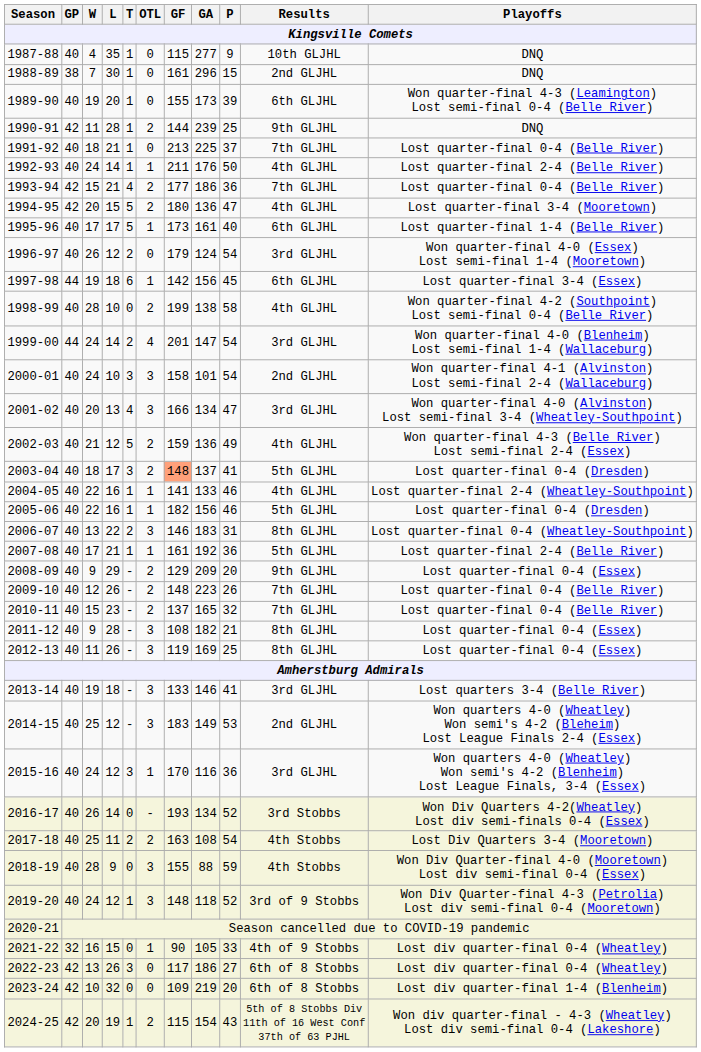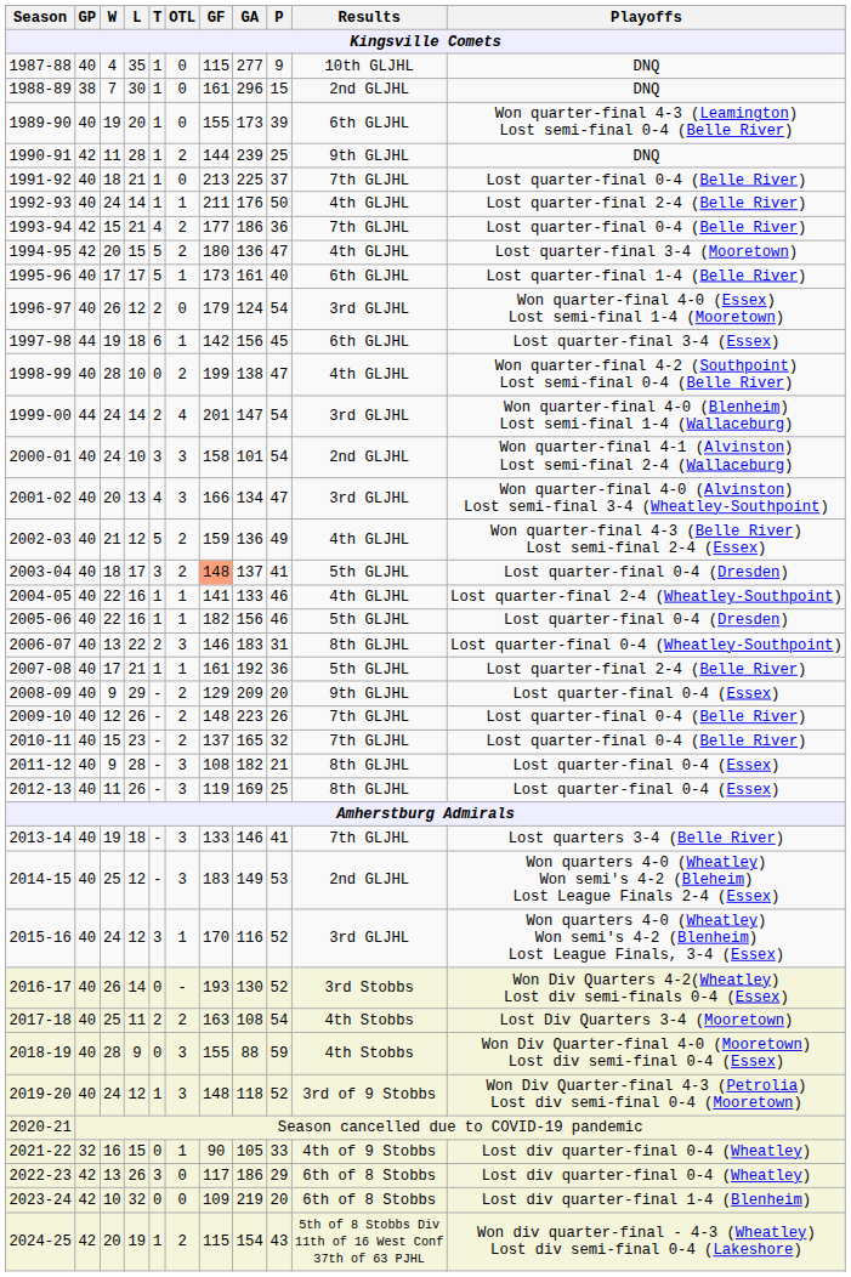 <table class="wikitable">
 <tr>
 <th>Season</th>
 <th>GP</th>
 <th>W</th>
 <th>L</th>
 <th>T</th>
 <th>OTL</th>
 <th>GF</th>
 <th>GA</th>
 <th>P</th>
 <th>Results</th>
 <th>Playoffs</th>
 </tr>
 <tr align="center" bgcolor="#eeeeff">
 <td colspan="11"><strong><em>Kingsville Comets</em></strong></td>
 </tr>
 <tr align="center">
 <td>1987-88</td>
 <td>40</td>
 <td>4</td>
 <td>35</td>
 <td>1</td>
 <td>0</td>
 <td>115</td>
 <td>277</td>
 <td>9</td>
 <td>10th GLJHL</td>
 <td>DNQ</td>
 </tr>
 <tr align="center">
 <td>1988-89</td>
 <td>38</td>
 <td>7</td>
 <td>30</td>
 <td>1</td>
 <td>0</td>
 <td>161</td>
 <td>296</td>
 <td>15</td>
 <td>2nd GLJHL</td>
 <td>DNQ</td>
 </tr>
 <tr align="center">
 <td>1989-90</td>
 <td>40</td>
 <td>19</td>
 <td>20</td>
 <td>1</td>
 <td>0</td>
 <td>155</td>
 <td>173</td>
 <td>39</td>
 <td>6th GLJHL</td>
 <td>Won quarter-final 4-3 (<a href='#'>Leamington</a>)<br>Lost semi-final 0-4 (<a href='#'>Belle River</a>)</td>
 </tr>
 <tr align="center">
 <td>1990-91</td>
 <td>42</td>
 <td>11</td>
 <td>28</td>
 <td>1</td>
 <td>2</td>
 <td>144</td>
 <td>239</td>
 <td>25</td>
 <td>9th GLJHL</td>
 <td>DNQ</td>
 </tr>
 <tr align="center">
 <td>1991-92</td>
 <td>40</td>
 <td>18</td>
 <td>21</td>
 <td>1</td>
 <td>0</td>
 <td>213</td>
 <td>225</td>
 <td>37</td>
 <td>7th GLJHL</td>
 <td>Lost quarter-final 0-4 (<a href='#'>Belle River</a>)</td>
 </tr>
 <tr align="center">
 <td>1992-93</td>
 <td>40</td>
 <td>24</td>
 <td>14</td>
 <td>1</td>
 <td>1</td>
 <td>211</td>
 <td>176</td>
 <td>50</td>
 <td>4th GLJHL</td>
 <td>Lost quarter-final 2-4 (<a href='#'>Belle River</a>)</td>
 </tr>
 <tr align="center">
 <td>1993-94</td>
 <td>42</td>
 <td>15</td>
 <td>21</td>
 <td>4</td>
 <td>2</td>
 <td>177</td>
 <td>186</td>
 <td>36</td>
 <td>7th GLJHL</td>
 <td>Lost quarter-final 0-4 (<a href='#'>Belle River</a>)</td>
 </tr>
 <tr align="center">
 <td>1994-95</td>
 <td>42</td>
 <td>20</td>
 <td>15</td>
 <td>5</td>
 <td>2</td>
 <td>180</td>
 <td>136</td>
 <td>47</td>
 <td>4th GLJHL</td>
 <td>Lost quarter-final 3-4 (<a href='#'>Mooretown</a>)</td>
 </tr>
 <tr align="center">
 <td>1995-96</td>
 <td>40</td>
 <td>17</td>
 <td>17</td>
 <td>5</td>
 <td>1</td>
 <td>173</td>
 <td>161</td>
 <td>40</td>
 <td>6th GLJHL</td>
 <td>Lost quarter-final 1-4 (<a href='#'>Belle River</a>)</td>
 </tr>
 <tr align="center">
 <td>1996-97</td>
 <td>40</td>
 <td>26</td>
 <td>12</td>
 <td>2</td>
 <td>0</td>
 <td>179</td>
 <td>124</td>
 <td>54</td>
 <td>3rd GLJHL</td>
 <td>Won quarter-final 4-0 (<a href='#'>Essex</a>)<br>Lost semi-final 1-4 (<a href='#'>Mooretown</a>)</td>
 </tr>
 <tr align="center">
 <td>1997-98</td>
 <td>44</td>
 <td>19</td>
 <td>18</td>
 <td>6</td>
 <td>1</td>
 <td>142</td>
 <td>156</td>
 <td>45</td>
 <td>6th GLJHL</td>
 <td>Lost quarter-final 3-4 (<a href='#'>Essex</a>)</td>
 </tr>
 <tr align="center">
 <td>1998-99</td>
 <td>40</td>
 <td>28</td>
 <td>10</td>
 <td>0</td>
 <td>2</td>
 <td>199</td>
 <td>138</td>
-<td>58</td>
+<td>47</td>
 <td>4th GLJHL</td>
 <td>Won quarter-final 4-2 (<a href='#'>Southpoint</a>)<br>Lost semi-final 0-4 (<a href='#'>Belle River</a>)</td>
 </tr>
 <tr align="center">
 <td>1999-00</td>
 <td>44</td>
 <td>24</td>
 <td>14</td>
 <td>2</td>
 <td>4</td>
 <td>201</td>
 <td>147</td>
 <td>54</td>
 <td>3rd GLJHL</td>
 <td>Won quarter-final 4-0 (<a href='#'>Blenheim</a>)<br>Lost semi-final 1-4 (<a href='#'>Wallaceburg</a>)</td>
 </tr>
 <tr align="center">
 <td>2000-01</td>
 <td>40</td>
 <td>24</td>
 <td>10</td>
 <td>3</td>
 <td>3</td>
 <td>158</td>
 <td>101</td>
 <td>54</td>
 <td>2nd GLJHL</td>
 <td>Won quarter-final 4-1 (<a href='#'>Alvinston</a>)<br>Lost semi-final 2-4 (<a href='#'>Wallaceburg</a>)</td>
 </tr>
 <tr align="center">
 <td>2001-02</td>
 <td>40</td>
 <td>20</td>
 <td>13</td>
 <td>4</td>
 <td>3</td>
 <td>166</td>
 <td>134</td>
 <td>47</td>
 <td>3rd GLJHL</td>
 <td>Won quarter-final 4-0 (<a href='#'>Alvinston</a>)<br>Lost semi-final 3-4 (<a href='#'>Wheatley-Southpoint</a>)</td>
 </tr>
 <tr align="center">
 <td>2002-03</td>
 <td>40</td>
 <td>21</td>
 <td>12</td>
 <td>5</td>
 <td>2</td>
 <td>159</td>
 <td>136</td>
 <td>49</td>
 <td>4th GLJHL</td>
 <td>Won quarter-final 4-3 (<a href='#'>Belle River</a>)<br>Lost semi-final 2-4 (<a href='#'>Essex</a>)</td>
 </tr>
 <tr align="center">
 <td>2003-04</td>
 <td>40</td>
 <td>18</td>
 <td>17</td>
 <td>3</td>
 <td>2</td>
 <td style="background: lightsalmon;">148</td>
 <td>137</td>
 <td>41</td>
 <td>5th GLJHL</td>
 <td>Lost quarter-final 0-4 (<a href='#'>Dresden</a>)</td>
 </tr>
 <tr align="center">
 <td>2004-05</td>
 <td>40</td>
 <td>22</td>
 <td>16</td>
 <td>1</td>
 <td>1</td>
 <td>141</td>
 <td>133</td>
 <td>46</td>
 <td>4th GLJHL</td>
 <td>Lost quarter-final 2-4 (<a href='#'>Wheatley-Southpoint</a>)</td>
 </tr>
 <tr align="center">
 <td>2005-06</td>
 <td>40</td>
 <td>22</td>
 <td>16</td>
 <td>1</td>
 <td>1</td>
 <td>182</td>
 <td>156</td>
 <td>46</td>
 <td>5th GLJHL</td>
 <td>Lost quarter-final 0-4 (<a href='#'>Dresden</a>)</td>
 </tr>
 <tr align="center">
 <td>2006-07</td>
 <td>40</td>
 <td>13</td>
 <td>22</td>
 <td>2</td>
 <td>3</td>
 <td>146</td>
 <td>183</td>
 <td>31</td>
 <td>8th GLJHL</td>
 <td>Lost quarter-final 0-4 (<a href='#'>Wheatley-Southpoint</a>)</td>
 </tr>
 <tr align="center">
 <td>2007-08</td>
 <td>40</td>
 <td>17</td>
 <td>21</td>
 <td>1</td>
 <td>1</td>
 <td>161</td>
 <td>192</td>
 <td>36</td>
 <td>5th GLJHL</td>
 <td>Lost quarter-final 2-4 (<a href='#'>Belle River</a>)</td>
 </tr>
 <tr align="center">
 <td>2008-09</td>
 <td>40</td>
 <td>9</td>
 <td>29</td>
 <td>-</td>
 <td>2</td>
 <td>129</td>
 <td>209</td>
 <td>20</td>
 <td>9th GLJHL</td>
 <td>Lost quarter-final 0-4 (<a href='#'>Essex</a>)</td>
 </tr>
 <tr align="center">
 <td>2009-10</td>
 <td>40</td>
 <td>12</td>
 <td>26</td>
 <td>-</td>
 <td>2</td>
 <td>148</td>
 <td>223</td>
 <td>26</td>
 <td>7th GLJHL</td>
 <td>Lost quarter-final 0-4 (<a href='#'>Belle River</a>)</td>
 </tr>
 <tr align="center">
 <td>2010-11</td>
 <td>40</td>
 <td>15</td>
 <td>23</td>
 <td>-</td>
 <td>2</td>
 <td>137</td>
 <td>165</td>
 <td>32</td>
 <td>7th GLJHL</td>
 <td>Lost quarter-final 0-4 (<a href='#'>Belle River</a>)</td>
 </tr>
 <tr align="center">
 <td>2011-12</td>
 <td>40</td>
 <td>9</td>
 <td>28</td>
 <td>-</td>
 <td>3</td>
 <td>108</td>
 <td>182</td>
 <td>21</td>
 <td>8th GLJHL</td>
 <td>Lost quarter-final 0-4 (<a href='#'>Essex</a>)</td>
 </tr>
 <tr align="center">
 <td>2012-13</td>
 <td>40</td>
 <td>11</td>
 <td>26</td>
 <td>-</td>
 <td>3</td>
 <td>119</td>
 <td>169</td>
 <td>25</td>
 <td>8th GLJHL</td>
 <td>Lost quarter-final 0-4 (<a href='#'>Essex</a>)</td>
 </tr>
 <tr align="center" bgcolor="#eeeeff">
 <td colspan="11"><strong><em>Amherstburg Admirals</em></strong></td>
 </tr>
 <tr align="center">
 <td>2013-14</td>
 <td>40</td>
 <td>19</td>
 <td>18</td>
 <td>-</td>
 <td>3</td>
 <td>133</td>
 <td>146</td>
 <td>41</td>
-<td>3rd GLJHL</td>
+<td>7th GLJHL</td>
 <td>Lost quarters 3-4 (<a href='#'>Belle River</a>)</td>
 </tr>
 <tr align="center">
 <td>2014-15</td>
 <td>40</td>
 <td>25</td>
 <td>12</td>
 <td>-</td>
 <td>3</td>
 <td>183</td>
 <td>149</td>
 <td>53</td>
 <td>2nd GLJHL</td>
 <td>Won quarters 4-0 (<a href='#'>Wheatley</a>)<br>Won semi's 4-2 (<a href='#'>Bleheim</a>)<br>Lost League Finals 2-4 (<a href='#'>Essex</a>)</td>
 </tr>
 <tr align="center">
 <td>2015-16</td>
 <td>40</td>
 <td>24</td>
 <td>12</td>
 <td>3</td>
 <td>1</td>
 <td>170</td>
 <td>116</td>
-<td>36</td>
+<td>52</td>
 <td>3rd GLJHL</td>
 <td>Won quarters 4-0 (<a href='#'>Wheatley</a>) <br>Won semi's 4-2 (<a href='#'>Blenheim</a>)<br>Lost League Finals, 3-4 (<a href='#'>Essex</a>)</td>
 </tr>
 <tr align="center" bgcolor="beige">
 <td>2016-17</td>
 <td>40</td>
 <td>26</td>
 <td>14</td>
 <td>0</td>
 <td>-</td>
 <td>193</td>
-<td>134</td>
+<td>130</td>
 <td>52</td>
 <td>3rd Stobbs</td>
 <td>Won Div Quarters 4-2(<a href='#'>Wheatley</a>)<br>Lost div semi-finals 0-4 (<a href='#'>Essex</a>)</td>
 </tr>
 <tr align="center" bgcolor="beige">
 <td>2017-18</td>
 <td>40</td>
 <td>25</td>
 <td>11</td>
 <td>2</td>
 <td>2</td>
 <td>163</td>
 <td>108</td>
 <td>54</td>
 <td>4th Stobbs</td>
 <td>Lost Div Quarters 3-4 (<a href='#'>Mooretown</a>)</td>
 </tr>
 <tr align="center" bgcolor="beige">
 <td>2018-19</td>
 <td>40</td>
 <td>28</td>
 <td>9</td>
 <td>0</td>
 <td>3</td>
 <td>155</td>
 <td>88</td>
 <td>59</td>
 <td>4th Stobbs</td>
 <td>Won Div Quarter-final 4-0 (<a href='#'>Mooretown</a>)<br>Lost div semi-final 0-4 (<a href='#'>Essex</a>)</td>
 </tr>
 <tr align="center" bgcolor="beige">
 <td>2019-20</td>
 <td>40</td>
 <td>24</td>
 <td>12</td>
 <td>1</td>
 <td>3</td>
 <td>148</td>
 <td>118</td>
 <td>52</td>
 <td>3rd of 9 Stobbs</td>
 <td>Won Div Quarter-final 4-3 (<a href='#'>Petrolia</a>)<br>Lost div semi-final 0-4 (<a href='#'>Mooretown</a>)</td>
 </tr>
 <tr align="center" bgcolor="beige">
 <td>2020-21</td>
 <td colspan="10">Season cancelled due to COVID-19 pandemic</td>
 </tr>
 <tr align="center" bgcolor="beige">
 <td>2021-22</td>
 <td>32</td>
 <td>16</td>
 <td>15</td>
 <td>0</td>
 <td>1</td>
 <td>90</td>
 <td>105</td>
 <td>33</td>
 <td>4th of 9 Stobbs</td>
 <td>Lost div quarter-final 0-4 (<a href='#'>Wheatley</a>)</td>
 </tr>
 <tr align="center" bgcolor="beige">
 <td>2022-23</td>
 <td>42</td>
 <td>13</td>
 <td>26</td>
 <td>3</td>
 <td>0</td>
 <td>117</td>
 <td>186</td>
-<td>27</td>
+<td>29</td>
 <td>6th of 8 Stobbs</td>
 <td>Lost div quarter-final 0-4 (<a href='#'>Wheatley</a>)</td>
 </tr>
 <tr align="center" bgcolor="beige">
 <td>2023-24</td>
 <td>42</td>
 <td>10</td>
 <td>32</td>
 <td>0</td>
 <td>0</td>
 <td>109</td>
 <td>219</td>
 <td>20</td>
 <td>6th of 8 Stobbs</td>
 <td>Lost div quarter-final 1-4 (<a href='#'>Blenheim</a>)</td>
 </tr>
 <tr align="center" bgcolor="beige">
 <td>2024-25</td>
 <td>42</td>
 <td>20</td>
 <td>19</td>
 <td>1</td>
 <td>2</td>
 <td>115</td>
 <td>154</td>
 <td>43</td>
 <td><small>5th of 8 Stobbs Div<br> 11th of 16 West Conf<br>37th of 63 PJHL</small></td>
 <td>Won div quarter-final - 4-3  (<a href='#'>Wheatley</a>)<br>Lost div semi-final 0-4 (<a href='#'>Lakeshore</a>)</td>
 </tr>
 </table>
